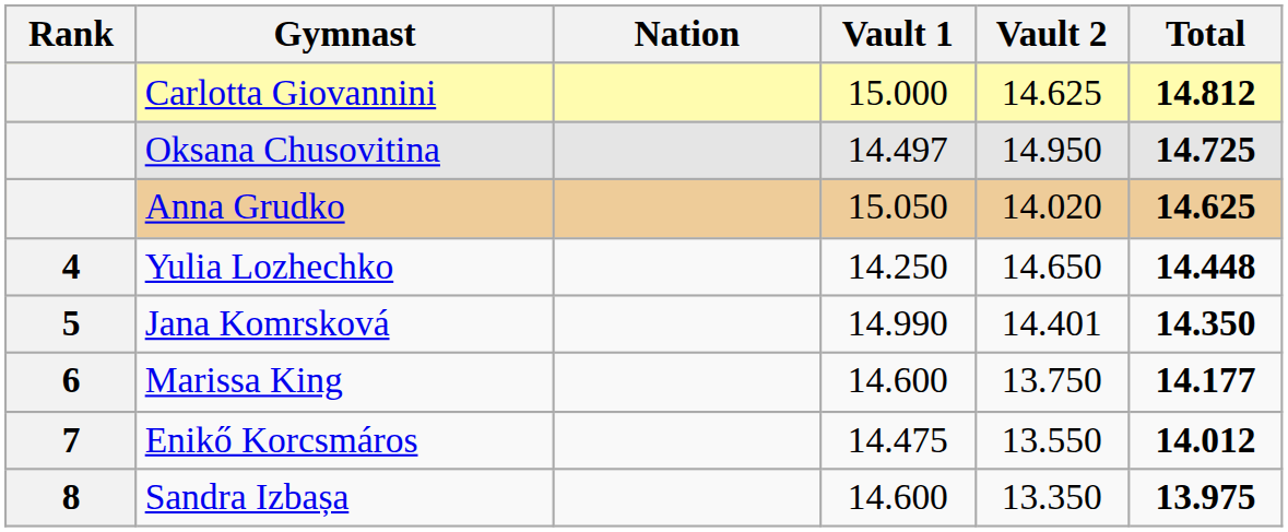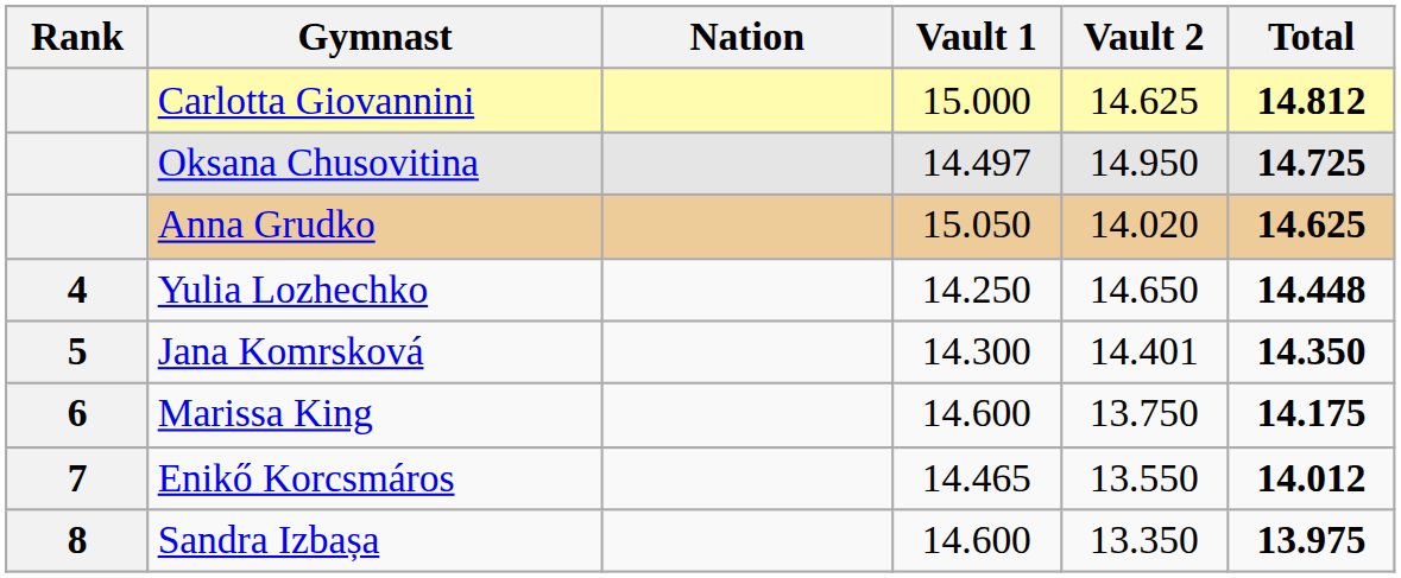 <table class="wikitable sortable" style="text-align:center; font-size:100%">
 <tr>
 <th scope="col" style="width:50px;">Rank</th>
 <th ! scope="col" style="width:175px;">Gymnast</th>
 <th ! scope="col" style="width:110px;">Nation</th>
 <th ! scope="col" style="width:60px;">Vault 1</th>
 <th ! scope="col" style="width:60px;">Vault 2</th>
 <th ! scope="col" style="width:60px;">Total</th>
 </tr>
 <tr style="background:#fffcaf;">
 <th scope=row style="text-align:center"></th>
 <td style="text-align:left;"><a href='#'>Carlotta Giovannini</a></td>
 <td style="text-align:left;"></td>
 <td>15.000</td>
 <td>14.625</td>
 <td><strong>14.812</strong></td>
 </tr>
 <tr style="background:#e5e5e5;">
 <th scope=row style="text-align:center"></th>
 <td style="text-align:left;"><a href='#'>Oksana Chusovitina</a></td>
 <td style="text-align:left;"></td>
 <td>14.497</td>
 <td>14.950</td>
 <td><strong>14.725</strong></td>
 </tr>
 <tr style="background:#ec9;">
 <th scope=row style="text-align:center"></th>
 <td style="text-align:left;"><a href='#'>Anna Grudko</a></td>
 <td style="text-align:left;"></td>
 <td>15.050</td>
 <td>14.020</td>
 <td><strong>14.625</strong></td>
 </tr>
 <tr>
 <th scope=row style="text-align:center">4</th>
 <td style="text-align:left;"><a href='#'>Yulia Lozhechko</a></td>
 <td style="text-align:left;"></td>
 <td>14.250</td>
 <td>14.650</td>
 <td><strong>14.448</strong></td>
 </tr>
 <tr>
 <th scope=row style="text-align:center">5</th>
 <td style="text-align:left;"><a href='#'>Jana Komrsková</a></td>
 <td style="text-align:left;"></td>
-<td>14.990</td>
+<td>14.300</td>
 <td>14.401</td>
 <td><strong>14.350</strong></td>
 </tr>
 <tr>
 <th scope=row style="text-align:center">6</th>
 <td style="text-align:left;"><a href='#'>Marissa King</a></td>
 <td style="text-align:left;"></td>
 <td>14.600</td>
 <td>13.750</td>
-<td><strong>14.177</strong></td>
+<td><strong>14.175</strong></td>
 </tr>
 <tr>
 <th scope=row style="text-align:center">7</th>
 <td style="text-align:left;"><a href='#'>Enikő Korcsmáros</a></td>
 <td style="text-align:left;"></td>
-<td>14.475</td>
+<td>14.465</td>
 <td>13.550</td>
 <td><strong>14.012</strong></td>
 </tr>
 <tr>
 <th scope=row style="text-align:center">8</th>
 <td style="text-align:left;"><a href='#'>Sandra Izbașa</a></td>
 <td style="text-align:left;"></td>
 <td>14.600</td>
 <td>13.350</td>
 <td><strong>13.975</strong></td>
 </tr>
 </table>
